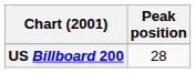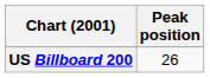 <table class="wikitable sortable plainrowheaders" style="text-align:center">
 <tr>
 <th scope="col">Chart (2001)</th>
 <th scope="col">Peak<br>position</th>
 </tr>
 <tr>
 </tr>
 <tr>
 </tr>
 <tr>
 <th scope="row">US <a href='#'><em>Billboard</em> 200</a></th>
-<td>28</td>
+<td>26</td>
 </tr>
 </table>
